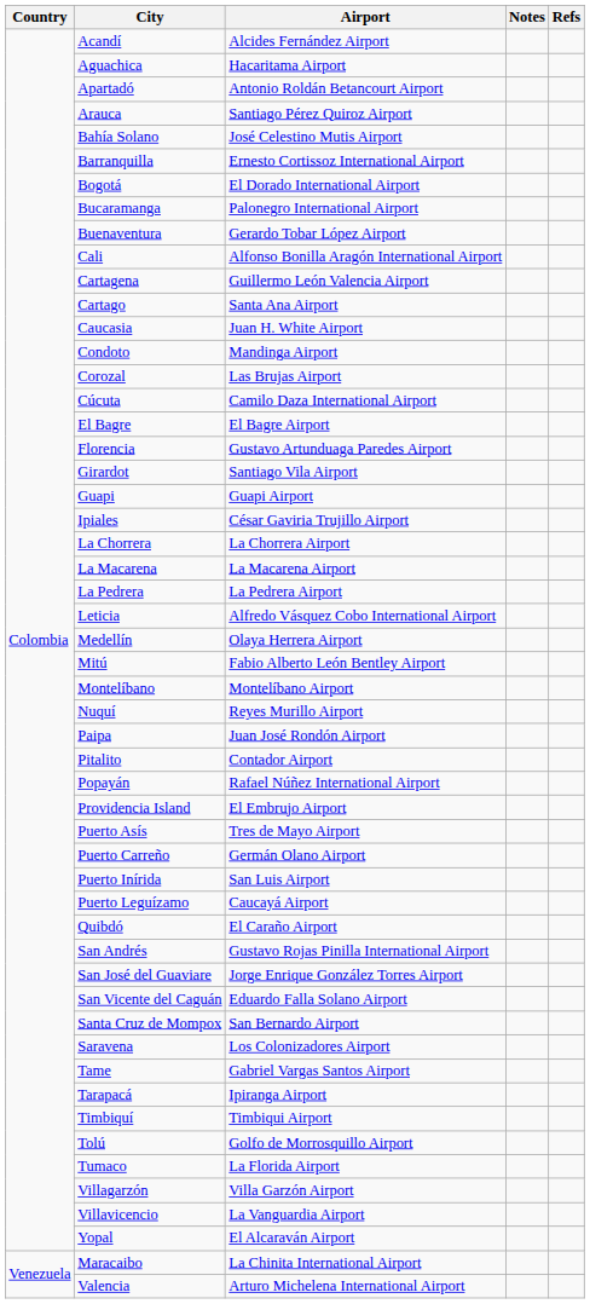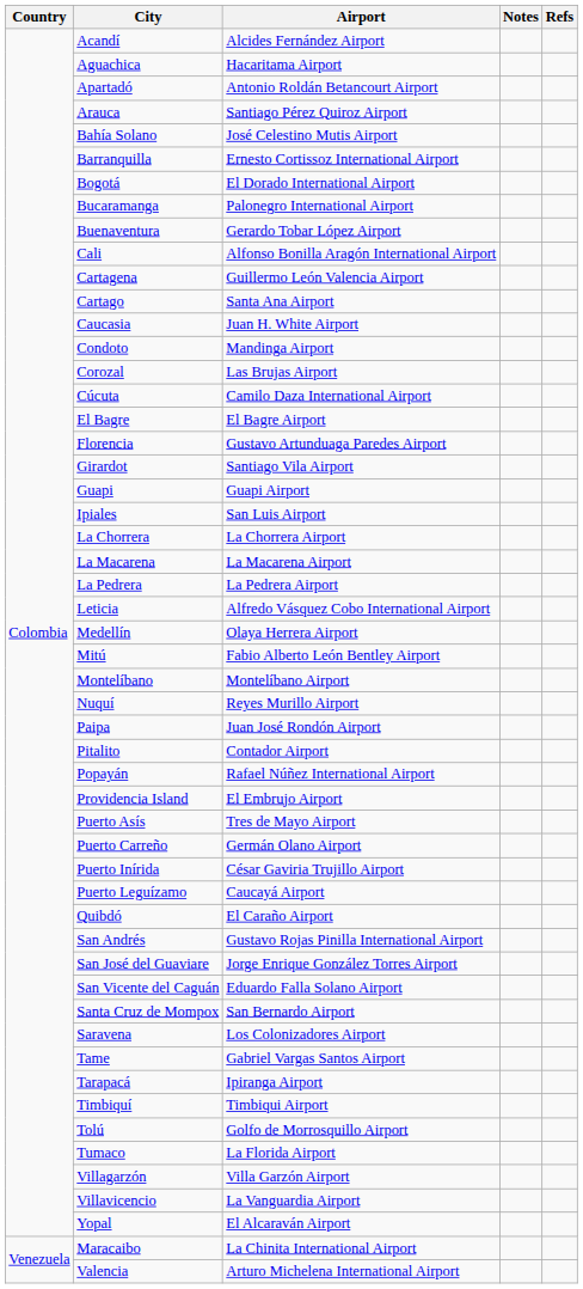 <table class="wikitable sortable">
 <tr>
 <th>Country</th>
 <th>City</th>
 <th>Airport</th>
 <th>Notes</th>
 <th class="unsortable">Refs</th>
 </tr>
 <tr>
 <td rowspan="51"><a href='#'>Colombia</a></td>
 <td><a href='#'>Acandí</a></td>
 <td><a href='#'>Alcides Fernández Airport</a></td>
 <td align=center></td>
 <td></td>
 </tr>
 <tr>
 <td><a href='#'>Aguachica</a></td>
 <td><a href='#'>Hacaritama Airport</a></td>
 <td align=center></td>
 <td></td>
 </tr>
 <tr>
 <td><a href='#'>Apartadó</a></td>
 <td><a href='#'>Antonio Roldán Betancourt Airport</a></td>
 <td align=center></td>
 <td></td>
 </tr>
 <tr>
 <td><a href='#'>Arauca</a></td>
 <td><a href='#'>Santiago Pérez Quiroz Airport</a></td>
 <td align=center></td>
 <td></td>
 </tr>
 <tr>
 <td><a href='#'>Bahía Solano</a></td>
 <td><a href='#'>José Celestino Mutis Airport</a></td>
 <td align=center></td>
 <td></td>
 </tr>
 <tr>
 <td><a href='#'>Barranquilla</a></td>
 <td><a href='#'>Ernesto Cortissoz International Airport</a></td>
 <td align=center></td>
 <td></td>
 </tr>
 <tr>
 <td><a href='#'>Bogotá</a></td>
 <td><a href='#'>El Dorado International Airport</a></td>
 <td></td>
 <td></td>
 </tr>
 <tr>
 <td><a href='#'>Bucaramanga</a></td>
 <td><a href='#'>Palonegro International Airport</a></td>
 <td align=center></td>
 <td></td>
 </tr>
 <tr>
 <td><a href='#'>Buenaventura</a></td>
 <td><a href='#'>Gerardo Tobar López Airport</a></td>
 <td align=center></td>
 <td></td>
 </tr>
 <tr>
 <td><a href='#'>Cali</a></td>
 <td><a href='#'>Alfonso Bonilla Aragón International Airport</a></td>
 <td align=center></td>
 <td></td>
 </tr>
 <tr>
 <td><a href='#'>Cartagena</a></td>
 <td><a href='#'>Guillermo León Valencia Airport</a></td>
 <td align=center></td>
 <td></td>
 </tr>
 <tr>
 <td><a href='#'>Cartago</a></td>
 <td><a href='#'>Santa Ana Airport</a></td>
 <td align=center></td>
 <td></td>
 </tr>
 <tr>
 <td><a href='#'>Caucasia</a></td>
 <td><a href='#'>Juan H. White Airport</a></td>
 <td align=center></td>
 <td></td>
 </tr>
 <tr>
 <td><a href='#'>Condoto</a></td>
 <td><a href='#'>Mandinga Airport</a></td>
 <td align=center></td>
 <td></td>
 </tr>
 <tr>
 <td><a href='#'>Corozal</a></td>
 <td><a href='#'>Las Brujas Airport</a></td>
 <td align=center></td>
 <td></td>
 </tr>
 <tr>
 <td><a href='#'>Cúcuta</a></td>
 <td><a href='#'>Camilo Daza International Airport</a></td>
 <td align=center></td>
 <td></td>
 </tr>
 <tr>
 <td><a href='#'>El Bagre</a></td>
 <td><a href='#'>El Bagre Airport</a></td>
 <td align=center></td>
 <td></td>
 </tr>
 <tr>
 <td><a href='#'>Florencia</a></td>
 <td><a href='#'>Gustavo Artunduaga Paredes Airport</a></td>
 <td align=center></td>
 <td></td>
 </tr>
 <tr>
 <td><a href='#'>Girardot</a></td>
 <td><a href='#'>Santiago Vila Airport</a></td>
 <td align=center></td>
 <td></td>
 </tr>
 <tr>
 <td><a href='#'>Guapi</a></td>
 <td><a href='#'>Guapi Airport</a></td>
 <td align=center></td>
 <td></td>
 </tr>
 <tr>
 <td><a href='#'>Ipiales</a></td>
-<td><a href='#'>César Gaviria Trujillo Airport</a></td>
+<td><a href='#'>San Luis Airport</a></td>
 <td align=center></td>
 <td></td>
 </tr>
 <tr>
 <td><a href='#'>La Chorrera</a></td>
 <td><a href='#'>La Chorrera Airport</a></td>
 <td align=center></td>
 <td></td>
 </tr>
 <tr>
 <td><a href='#'>La Macarena</a></td>
 <td><a href='#'>La Macarena Airport</a></td>
 <td align=center></td>
 <td></td>
 </tr>
 <tr>
 <td><a href='#'>La Pedrera</a></td>
 <td><a href='#'>La Pedrera Airport</a></td>
 <td align=center></td>
 <td></td>
 </tr>
 <tr>
 <td><a href='#'>Leticia</a></td>
 <td><a href='#'>Alfredo Vásquez Cobo International Airport</a></td>
 <td align=center></td>
 <td></td>
 </tr>
 <tr>
 <td><a href='#'>Medellín</a></td>
 <td><a href='#'>Olaya Herrera Airport</a></td>
 <td></td>
 <td></td>
 </tr>
 <tr>
 <td><a href='#'>Mitú</a></td>
 <td><a href='#'>Fabio Alberto León Bentley Airport</a></td>
 <td align=center></td>
 <td></td>
 </tr>
 <tr>
 <td><a href='#'>Montelíbano</a></td>
 <td><a href='#'>Montelíbano Airport</a></td>
 <td align=center></td>
 <td></td>
 </tr>
 <tr>
 <td><a href='#'>Nuquí</a></td>
 <td><a href='#'>Reyes Murillo Airport</a></td>
 <td align=center></td>
 <td></td>
 </tr>
 <tr>
 <td><a href='#'>Paipa</a></td>
 <td><a href='#'>Juan José Rondón Airport</a></td>
 <td align=center></td>
 <td></td>
 </tr>
 <tr>
 <td><a href='#'>Pitalito</a></td>
 <td><a href='#'>Contador Airport</a></td>
 <td align=center></td>
 <td></td>
 </tr>
 <tr>
 <td><a href='#'>Popayán</a></td>
 <td><a href='#'>Rafael Núñez International Airport</a></td>
 <td align=center></td>
 <td></td>
 </tr>
 <tr>
 <td><a href='#'>Providencia Island</a></td>
 <td><a href='#'>El Embrujo Airport</a></td>
 <td align=center></td>
 <td></td>
 </tr>
 <tr>
 <td><a href='#'>Puerto Asís</a></td>
 <td><a href='#'>Tres de Mayo Airport</a></td>
 <td align=center></td>
 <td></td>
 </tr>
 <tr>
 <td><a href='#'>Puerto Carreño</a></td>
 <td><a href='#'>Germán Olano Airport</a></td>
 <td align=center></td>
 <td></td>
 </tr>
 <tr>
 <td><a href='#'>Puerto Inírida</a></td>
-<td><a href='#'>San Luis Airport</a></td>
+<td><a href='#'>César Gaviria Trujillo Airport</a></td>
 <td align=center></td>
 <td></td>
 </tr>
 <tr>
 <td><a href='#'>Puerto Leguízamo</a></td>
 <td><a href='#'>Caucayá Airport</a></td>
 <td align=center></td>
 <td></td>
 </tr>
 <tr>
 <td><a href='#'>Quibdó</a></td>
 <td><a href='#'>El Caraño Airport</a></td>
 <td align=center></td>
 <td></td>
 </tr>
 <tr>
 <td><a href='#'>San Andrés</a></td>
 <td><a href='#'>Gustavo Rojas Pinilla International Airport</a></td>
 <td align=center></td>
 <td></td>
 </tr>
 <tr>
 <td><a href='#'>San José del Guaviare</a></td>
 <td><a href='#'>Jorge Enrique González Torres Airport</a></td>
 <td align=center></td>
 <td></td>
 </tr>
 <tr>
 <td><a href='#'>San Vicente del Caguán</a></td>
 <td><a href='#'>Eduardo Falla Solano Airport</a></td>
 <td align=center></td>
 <td></td>
 </tr>
 <tr>
 <td><a href='#'>Santa Cruz de Mompox</a></td>
 <td><a href='#'>San Bernardo Airport</a></td>
 <td align=center></td>
 <td></td>
 </tr>
 <tr>
 <td><a href='#'>Saravena</a></td>
 <td><a href='#'>Los Colonizadores Airport</a></td>
 <td align=center></td>
 <td></td>
 </tr>
 <tr>
 <td><a href='#'>Tame</a></td>
 <td><a href='#'>Gabriel Vargas Santos Airport</a></td>
 <td align=center></td>
 <td></td>
 </tr>
 <tr>
 <td><a href='#'>Tarapacá</a></td>
 <td><a href='#'>Ipiranga Airport</a></td>
 <td align=center></td>
 <td></td>
 </tr>
 <tr>
 <td><a href='#'>Timbiquí</a></td>
 <td><a href='#'>Timbiqui Airport</a></td>
 <td align=center></td>
 <td></td>
 </tr>
 <tr>
 <td><a href='#'>Tolú</a></td>
 <td><a href='#'>Golfo de Morrosquillo Airport</a></td>
 <td align=center></td>
 <td></td>
 </tr>
 <tr>
 <td><a href='#'>Tumaco</a></td>
 <td><a href='#'>La Florida Airport</a></td>
 <td align=center></td>
 <td></td>
 </tr>
 <tr>
 <td><a href='#'>Villagarzón</a></td>
 <td><a href='#'>Villa Garzón Airport</a></td>
 <td align=center></td>
 <td></td>
 </tr>
 <tr>
 <td><a href='#'>Villavicencio</a></td>
 <td><a href='#'>La Vanguardia Airport</a></td>
 <td align=center></td>
 <td></td>
 </tr>
 <tr>
 <td><a href='#'>Yopal</a></td>
 <td><a href='#'>El Alcaraván Airport</a></td>
 <td align=center></td>
 <td></td>
 </tr>
 <tr>
 <td rowspan="2"><a href='#'>Venezuela</a></td>
 <td><a href='#'>Maracaibo</a></td>
 <td><a href='#'>La Chinita International Airport</a></td>
 <td align="center"></td>
 <td></td>
 </tr>
 <tr>
 <td><a href='#'>Valencia</a></td>
 <td><a href='#'>Arturo Michelena International Airport</a></td>
 <td align="center"></td>
 <td></td>
 </tr>
 </table>
